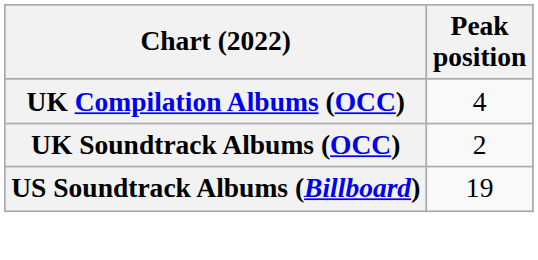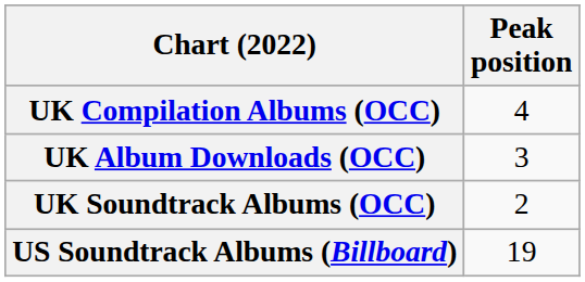 <table class="wikitable sortable plainrowheaders" style="text-align:center">
 <tr>
 <th scope="col">Chart (2022)</th>
 <th scope="col">Peak<br>position</th>
 </tr>
 <tr>
 <th scope="row">UK <a href='#'>Compilation Albums</a> (<a href='#'>OCC</a>)</th>
 <td>4</td>
 </tr>
 <tr>
+<th scope="row">UK <a href='#'>Album Downloads</a> (<a href='#'>OCC</a>)</th>
+<td>3</td>
+</tr>
+<tr>
 <th scope="row">UK Soundtrack Albums (<a href='#'>OCC</a>)</th>
 <td>2</td>
 </tr>
 <tr>
 <th scope="row">US Soundtrack Albums (<em><a href='#'>Billboard</a></em>)</th>
 <td>19</td>
 </tr>
 </table>
